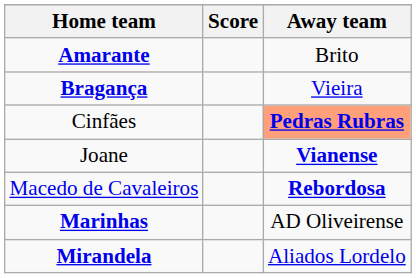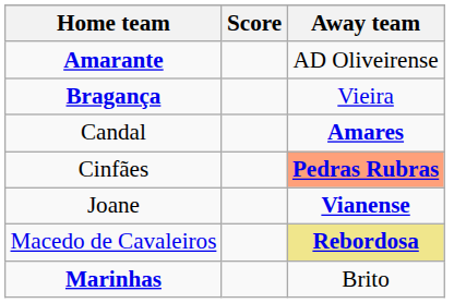 <table class="wikitable" style="text-align: center">
 <tr>
 </tr>
 <tr>
 <th>Home team</th>
 <th>Score</th>
 <th>Away team</th>
 </tr>
 <tr>
 <td><strong><a href='#'>Amarante</a></strong> </td>
 <td></td>
-<td>Brito </td>
+<td>AD Oliveirense </td>
 </tr>
 <tr>
 <td><strong><a href='#'>Bragança</a></strong> </td>
 <td></td>
 <td><a href='#'>Vieira</a> </td>
+</tr>
+<tr>
+<td>Candal </td>
+<td></td>
+<td><strong><a href='#'>Amares</a></strong> </td>
 </tr>
 <tr>
 <td>Cinfães </td>
 <td></td>
 <td style="background: lightsalmon;"><strong><a href='#'>Pedras Rubras</a></strong> </td>
 </tr>
 <tr>
 <td>Joane </td>
 <td></td>
 <td><strong><a href='#'>Vianense</a></strong> </td>
 </tr>
 <tr>
 <td><a href='#'>Macedo de Cavaleiros</a> </td>
 <td></td>
-<td><strong><a href='#'>Rebordosa</a></strong> </td>
+<td style="background: khaki;"><strong><a href='#'>Rebordosa</a></strong> </td>
 </tr>
 <tr>
 <td><strong><a href='#'>Marinhas</a></strong> </td>
 <td></td>
-<td>AD Oliveirense </td>
-</tr>
-<tr>
-<td><strong><a href='#'>Mirandela</a></strong> </td>
-<td></td>
-<td><a href='#'>Aliados Lordelo</a> </td>
+<td>Brito </td>
 </tr>
 </table>
